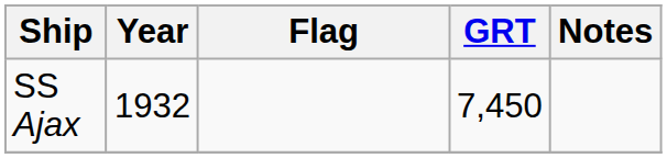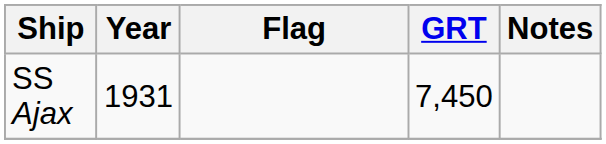 <table class="wikitable sortable">
 <tr>
 <th scope="col" width="40px">Ship</th>
 <th scope="col" width="20px">Year</th>
 <th scope="col" width="110px">Flag</th>
 <th scope="col" width="30px"><a href='#'>GRT</a></th>
 <th>Notes</th>
 </tr>
 <tr>
 <td align="left">SS <em>Ajax</em></td>
-<td align="left">1932</td>
+<td align="left">1931</td>
 <td align="left"></td>
 <td align="right">7,450</td>
 <td align="left"></td>
 </tr>
 <tr>
 </tr>
 </table>
